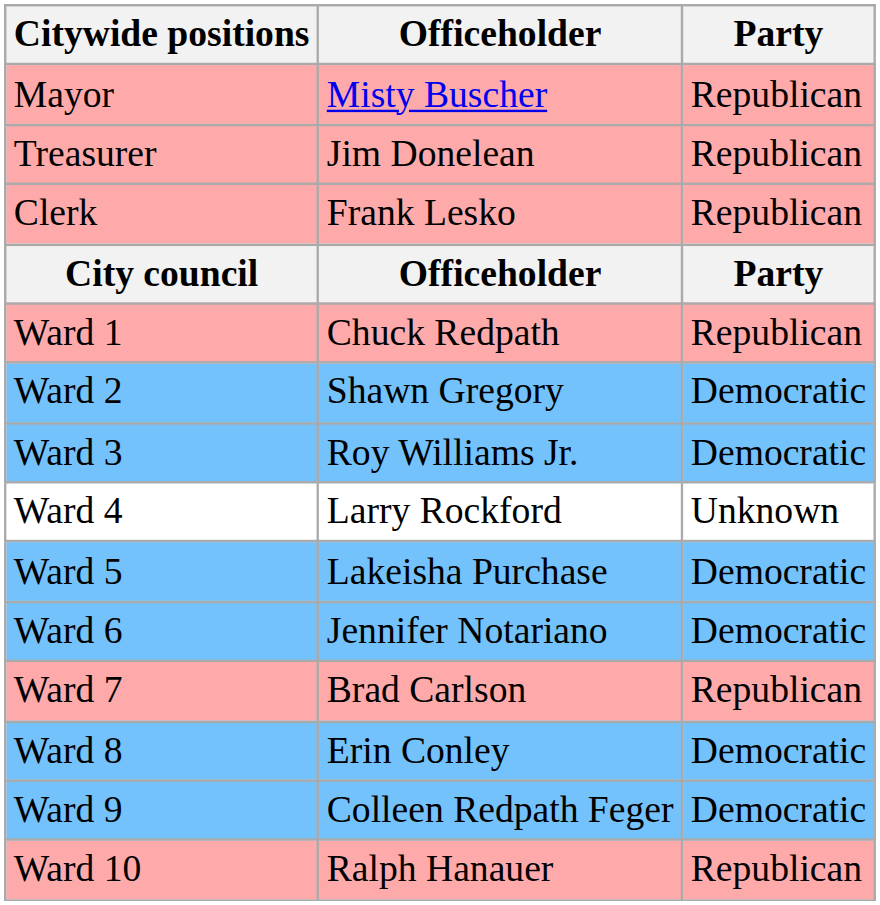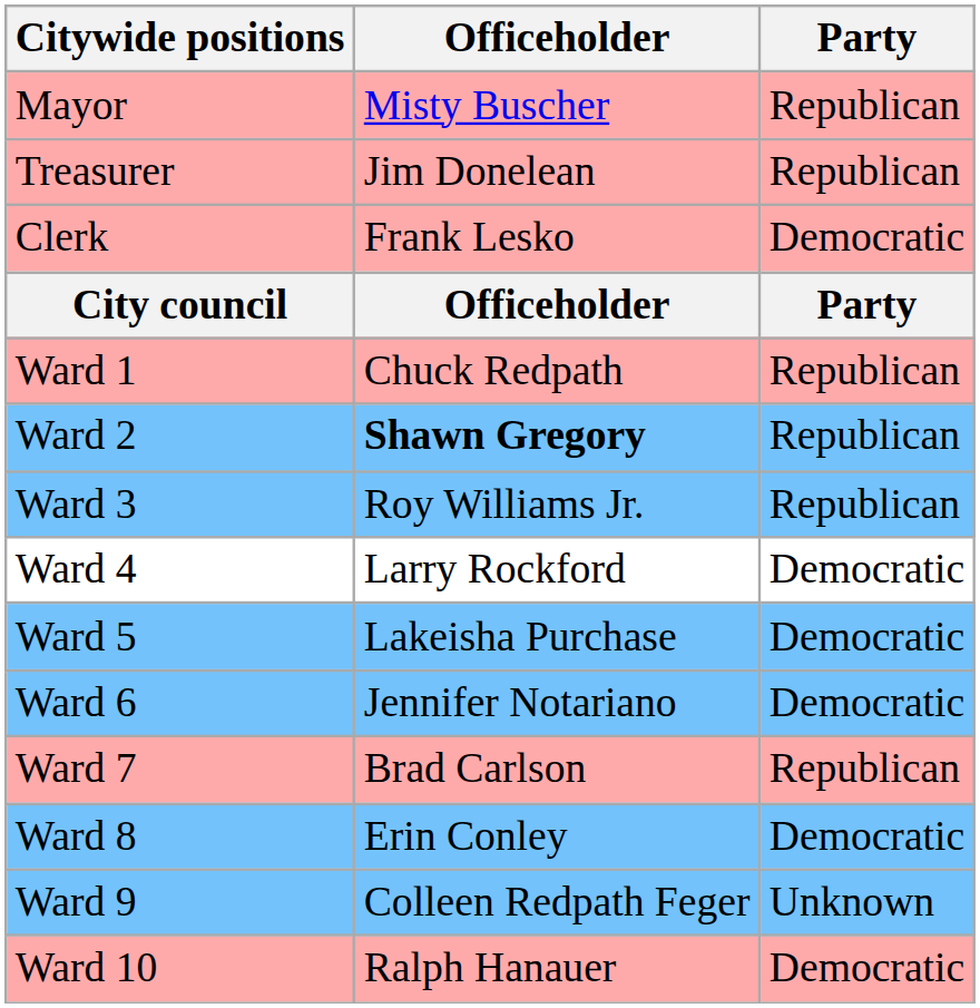 <table class="wikitable">
 <tr bgcolor="#cccccc">
 <th>Citywide positions</th>
 <th>Officeholder</th>
 <th>Party</th>
 </tr>
 <tr bgcolor="#ffaaaa">
 <td>Mayor</td>
 <td><a href='#'>Misty Buscher</a></td>
 <td>Republican</td>
 </tr>
 <tr bgcolor="#ffaaaa">
 <td>Treasurer</td>
 <td>Jim Donelean</td>
 <td>Republican</td>
 </tr>
 <tr bgcolor="#ffaaaa">
 <td>Clerk</td>
 <td>Frank Lesko</td>
-<td>Republican</td>
+<td>Democratic</td>
 </tr>
 <tr bgcolor="#cccccc">
 <th>City council</th>
 <th>Officeholder</th>
 <th>Party</th>
 </tr>
 <tr bgcolor="#ffaaaa">
 <td>Ward 1</td>
 <td>Chuck Redpath</td>
 <td>Republican</td>
 </tr>
 <tr bgcolor="#73C2FB">
 <td>Ward 2</td>
-<td>Shawn Gregory</td>
-<td>Democratic</td>
+<td><strong>Shawn Gregory</strong></td>
+<td>Republican</td>
 </tr>
 <tr bgcolor="#73C2FB">
 <td>Ward 3</td>
 <td>Roy Williams Jr.</td>
-<td>Democratic</td>
+<td>Republican</td>
 </tr>
 <tr bgcolor="white">
 <td>Ward 4</td>
 <td>Larry Rockford</td>
-<td>Unknown</td>
+<td>Democratic</td>
 </tr>
 <tr bgcolor="#73C2FB">
 <td>Ward 5</td>
 <td>Lakeisha Purchase</td>
 <td>Democratic</td>
 </tr>
 <tr bgcolor="#73C2FB">
 <td>Ward 6</td>
 <td>Jennifer Notariano</td>
 <td>Democratic</td>
 </tr>
 <tr bgcolor="#ffaaaa">
 <td>Ward 7</td>
 <td>Brad Carlson</td>
 <td>Republican</td>
 </tr>
 <tr bgcolor="#73C2FB">
 <td>Ward 8</td>
 <td>Erin Conley</td>
 <td>Democratic</td>
 </tr>
 <tr bgcolor="#73C2FB">
 <td>Ward 9</td>
 <td>Colleen Redpath Feger</td>
-<td>Democratic</td>
+<td>Unknown</td>
 </tr>
 <tr bgcolor="#ffaaaa">
 <td>Ward 10</td>
 <td>Ralph Hanauer</td>
-<td>Republican</td>
+<td>Democratic</td>
 </tr>
 </table>
